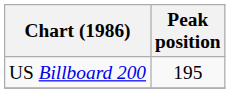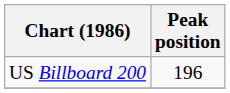 <table class="wikitable sortable plainrowheaders" style="text-align:center">
 <tr>
 <th scope="col">Chart (1986)</th>
 <th scope="col">Peak<br>position</th>
 </tr>
 <tr>
 <td>US <em><a href='#'>Billboard 200</a></em></td>
-<td>195</td>
+<td>196</td>
 </tr>
 <tr>
 </tr>
 </table>
